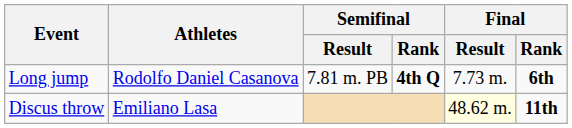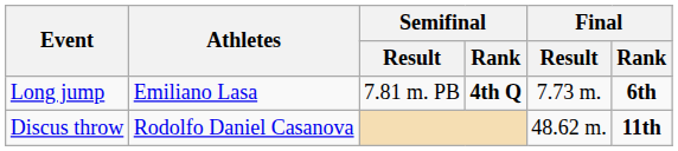 <table class="wikitable" border="1" style="font-size:90%">
 <tr>
 <th rowspan=2>Event</th>
 <th rowspan=2>Athletes</th>
 <th colspan=2>Semifinal</th>
 <th colspan=2>Final</th>
 </tr>
 <tr>
 <th>Result</th>
 <th>Rank</th>
 <th>Result</th>
 <th>Rank</th>
 </tr>
 <tr>
 <td><a href='#'>Long jump</a></td>
-<td><a href='#'>Rodolfo Daniel Casanova</a></td>
+<td><a href='#'>Emiliano Lasa</a></td>
 <td align=center>7.81 m. PB</td>
 <td align=center><strong>4th Q</strong></td>
 <td align=center>7.73 m.</td>
 <td align=center><strong>6th</strong></td>
 </tr>
 <tr>
 <td><a href='#'>Discus throw</a></td>
-<td><a href='#'>Emiliano Lasa</a></td>
+<td><a href='#'>Rodolfo Daniel Casanova</a></td>
 <td colspan=2 bgcolor=wheat></td>
-<td align=center style="background: lightyellow;">48.62 m.</td>
+<td align=center>48.62 m.</td>
 <td align=center><strong>11th</strong></td>
 </tr>
 </table>
